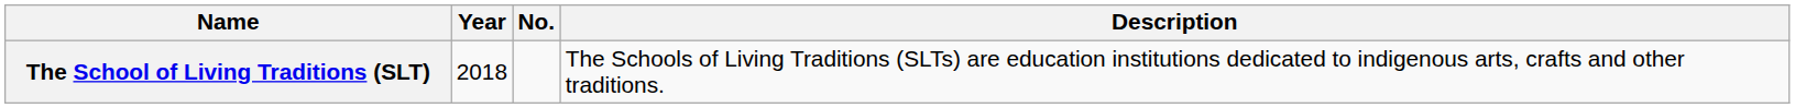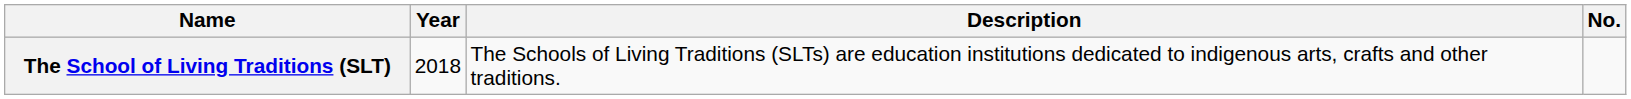 <table class="wikitable sortable plainrowheaders">
 <tr>
 <th style="width:25%">Name</th>
 <th>Year</th>
+<th class="unsortable">Description</th>
 <th>No.</th>
-<th class="unsortable">Description</th>
 </tr>
 <tr>
 <th scope="row">The <a href='#'>School of Living Traditions</a> (SLT)</th>
 <td>2018</td>
+<td>The Schools of Living Traditions (SLTs) are education institutions dedicated to indigenous arts, crafts and other traditions.</td>
 <td></td>
-<td>The Schools of Living Traditions (SLTs) are education institutions dedicated to indigenous arts, crafts and other traditions.</td>
 </tr>
 </table>
